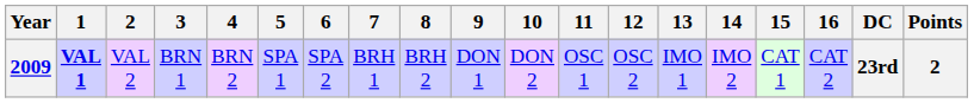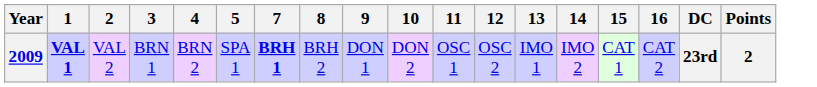 <table class="wikitable" style="text-align:center; font-size:90%">
 <tr>
 <th>Year</th>
 <th>1</th>
 <th>2</th>
 <th>3</th>
 <th>4</th>
 <th>5</th>
-<th>6</th>
 <th>7</th>
 <th>8</th>
 <th>9</th>
 <th>10</th>
 <th>11</th>
 <th>12</th>
 <th>13</th>
 <th>14</th>
 <th>15</th>
 <th>16</th>
 <th>DC</th>
 <th>Points</th>
 </tr>
 <tr>
 <th><a href='#'>2009</a></th>
 <td style="background:#CFCFFF;"><strong><a href='#'>VAL<br>1</a><br></strong></td>
 <td style="background:#EFCFFF;"><a href='#'>VAL<br>2</a><br></td>
 <td style="background:#CFCFFF;"><a href='#'>BRN<br>1</a><br></td>
 <td style="background:#EFCFFF;"><a href='#'>BRN<br>2</a><br></td>
 <td style="background:#CFCFFF;"><a href='#'>SPA<br>1</a><br></td>
-<td style="background:#CFCFFF;"><a href='#'>SPA<br>2</a><br></td>
-<td style="background:#CFCFFF;"><a href='#'>BRH<br>1</a><br></td>
+<td style="background:#CFCFFF;"><strong><a href='#'>BRH<br>1</a><br></strong></td>
 <td style="background:#CFCFFF;"><a href='#'>BRH<br>2</a><br></td>
 <td style="background:#CFCFFF;"><a href='#'>DON<br>1</a><br></td>
 <td style="background:#EFCFFF;"><a href='#'>DON<br>2</a><br></td>
 <td style="background:#CFCFFF;"><a href='#'>OSC<br>1</a><br></td>
 <td style="background:#CFCFFF;"><a href='#'>OSC<br>2</a><br></td>
 <td style="background:#CFCFFF;"><a href='#'>IMO<br>1</a><br></td>
 <td style="background:#EFCFFF;"><a href='#'>IMO<br>2</a><br></td>
 <td style="background:#DFFFDF;"><a href='#'>CAT<br>1</a><br></td>
 <td style="background:#CFCFFF;"><a href='#'>CAT<br>2</a><br></td>
 <th>23rd</th>
 <th>2</th>
 </tr>
 </table>
